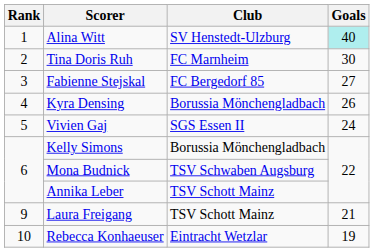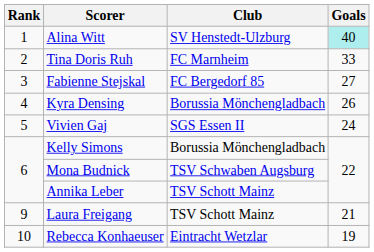 <table class="wikitable" style="text-align:center">
 <tr>
 <th>Rank</th>
 <th>Scorer</th>
 <th>Club</th>
 <th>Goals</th>
 </tr>
 <tr>
 <td>1</td>
 <td align="left"> <a href='#'>Alina Witt</a></td>
 <td align="left"><a href='#'>SV Henstedt-Ulzburg</a></td>
 <td style="background: paleturquoise;">40</td>
 </tr>
 <tr>
 <td>2</td>
 <td align="left"> <a href='#'>Tina Doris Ruh</a></td>
 <td align="left"><a href='#'>FC Marnheim</a></td>
-<td>30</td>
+<td>33</td>
 </tr>
 <tr>
 <td>3</td>
 <td align="left"> <a href='#'>Fabienne Stejskal</a></td>
 <td align="left"><a href='#'>FC Bergedorf 85</a></td>
 <td>27</td>
 </tr>
 <tr>
 <td>4</td>
 <td align="left"> <a href='#'>Kyra Densing</a></td>
 <td align="left"><a href='#'>Borussia Mönchengladbach</a></td>
 <td>26</td>
 </tr>
 <tr>
 <td>5</td>
 <td align="left"> <a href='#'>Vivien Gaj</a></td>
 <td align="left"><a href='#'>SGS Essen II</a></td>
 <td>24</td>
 </tr>
 <tr>
 <td rowspan=3>6</td>
 <td align="left"> <a href='#'>Kelly Simons</a></td>
 <td align="left">Borussia Mönchengladbach</td>
 <td rowspan=3>22</td>
 </tr>
 <tr>
 <td align="left"> <a href='#'>Mona Budnick</a></td>
 <td align="left"><a href='#'>TSV Schwaben Augsburg</a></td>
 </tr>
 <tr>
 <td align="left"> <a href='#'>Annika Leber</a></td>
 <td align="left"><a href='#'>TSV Schott Mainz</a></td>
 </tr>
 <tr>
 <td>9</td>
 <td align="left"> <a href='#'>Laura Freigang</a></td>
 <td align="left">TSV Schott Mainz</td>
 <td>21</td>
 </tr>
 <tr>
 <td>10</td>
 <td align="left"> <a href='#'>Rebecca Konhaeuser</a></td>
 <td align="left"><a href='#'>Eintracht Wetzlar</a></td>
 <td>19</td>
 </tr>
 </table>
